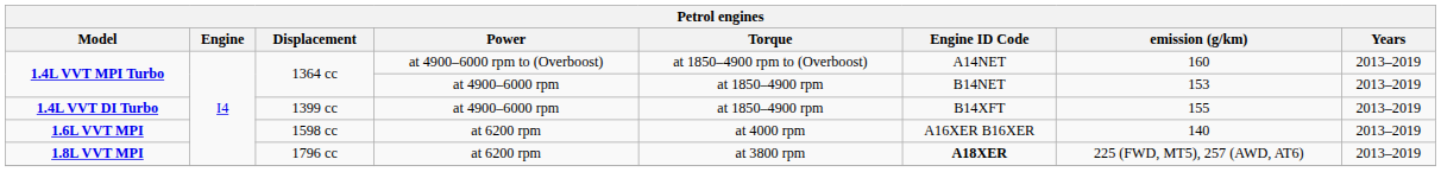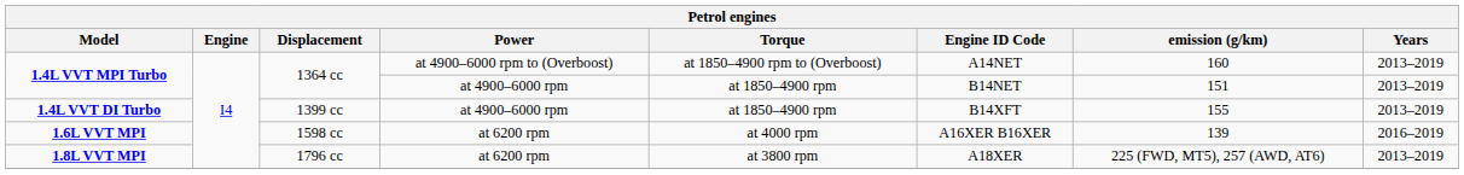 <table class="wikitable"  style="text-align:center; width:100%;">
 <tr>
 <th colspan="8">Petrol engines</th>
 </tr>
 <tr style="text-align:center; vertical-align:middle;">
 <th>Model</th>
 <th>Engine</th>
 <th>Displacement</th>
 <th>Power</th>
 <th>Torque</th>
 <th>Engine ID Code</th>
 <th> emission (g/km)</th>
 <th>Years</th>
 </tr>
 <tr>
 <td rowspan="2"><strong><a href='#'>1.4L VVT MPI Turbo</a></strong></td>
 <td rowspan="5"><a href='#'>I4</a></td>
 <td rowspan="2">1364 cc</td>
 <td> at 4900–6000 rpm to  (Overboost)</td>
 <td> at 1850–4900 rpm to  (Overboost)</td>
 <td>A14NET</td>
 <td>160</td>
 <td>2013–2019</td>
 </tr>
 <tr>
 <td> at 4900–6000 rpm</td>
 <td> at 1850–4900 rpm</td>
 <td>B14NET</td>
-<td>153</td>
+<td>151</td>
 <td>2013–2019</td>
 </tr>
 <tr>
 <td><strong><a href='#'>1.4L VVT DI Turbo</a></strong></td>
 <td>1399 cc</td>
 <td> at 4900–6000 rpm</td>
 <td> at 1850–4900 rpm</td>
 <td>B14XFT</td>
 <td>155</td>
 <td>2013–2019</td>
 </tr>
 <tr>
 <td><strong><a href='#'>1.6L VVT MPI</a></strong></td>
 <td>1598 cc</td>
 <td> at 6200 rpm</td>
 <td> at 4000 rpm</td>
 <td>A16XER B16XER</td>
-<td>140</td>
-<td>2013–2019</td>
+<td>139</td>
+<td>2016–2019</td>
 </tr>
 <tr>
 <td><strong><a href='#'>1.8L VVT MPI</a></strong></td>
 <td>1796 cc</td>
 <td> at 6200 rpm</td>
 <td> at 3800 rpm</td>
-<td><strong>A18XER</strong></td>
+<td>A18XER</td>
 <td>225 (FWD, MT5), 257 (AWD, AT6)</td>
 <td>2013–2019</td>
 </tr>
 <tr>
 </tr>
 </table>
